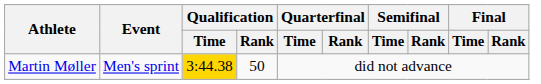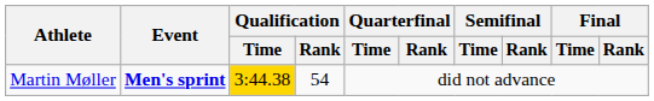 <table class="wikitable" style="font-size:90%">
 <tr>
 <th rowspan="2">Athlete</th>
 <th rowspan="2">Event</th>
 <th colspan="2">Qualification</th>
 <th colspan="2">Quarterfinal</th>
 <th colspan="2">Semifinal</th>
 <th colspan="2">Final</th>
 </tr>
 <tr style="font-size:95%">
 <th>Time</th>
 <th>Rank</th>
 <th>Time</th>
 <th>Rank</th>
 <th>Time</th>
 <th>Rank</th>
 <th>Time</th>
 <th>Rank</th>
 </tr>
 <tr align=center>
 <td align=left><a href='#'>Martin Møller</a></td>
-<td align=left><a href='#'>Men's sprint</a></td>
+<td align=left><strong><a href='#'>Men's sprint</a></strong></td>
 <td style="background: gold;">3:44.38</td>
-<td>50</td>
+<td>54</td>
 <td colspan=6>did not advance</td>
 </tr>
 </table>
